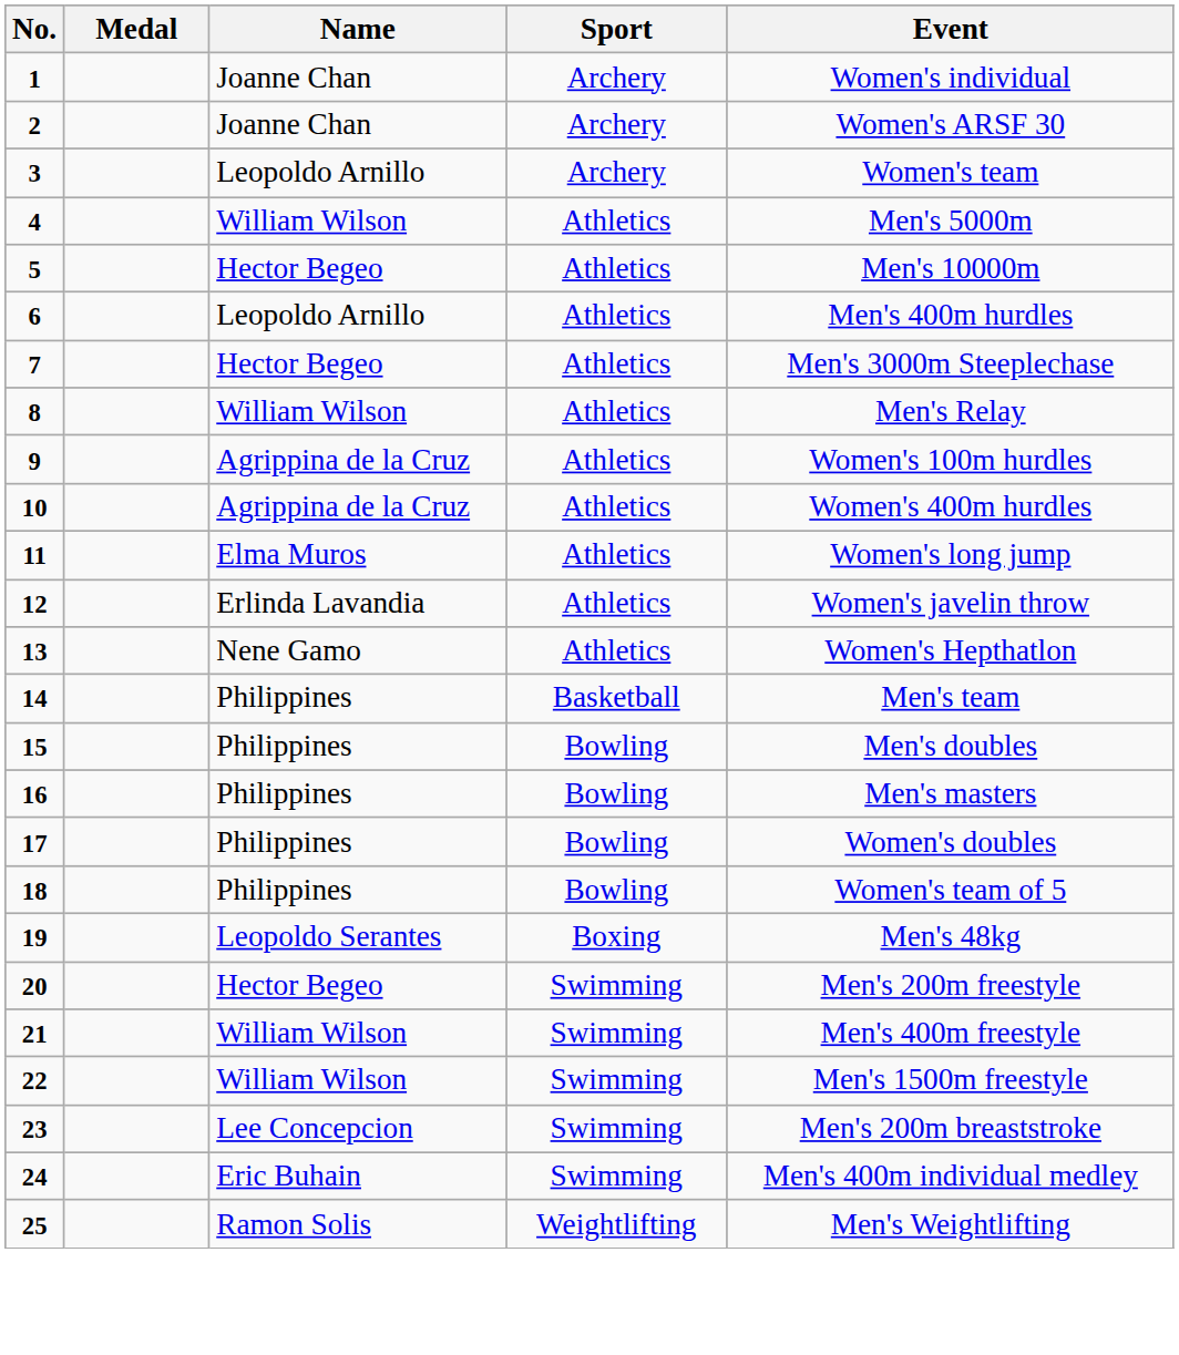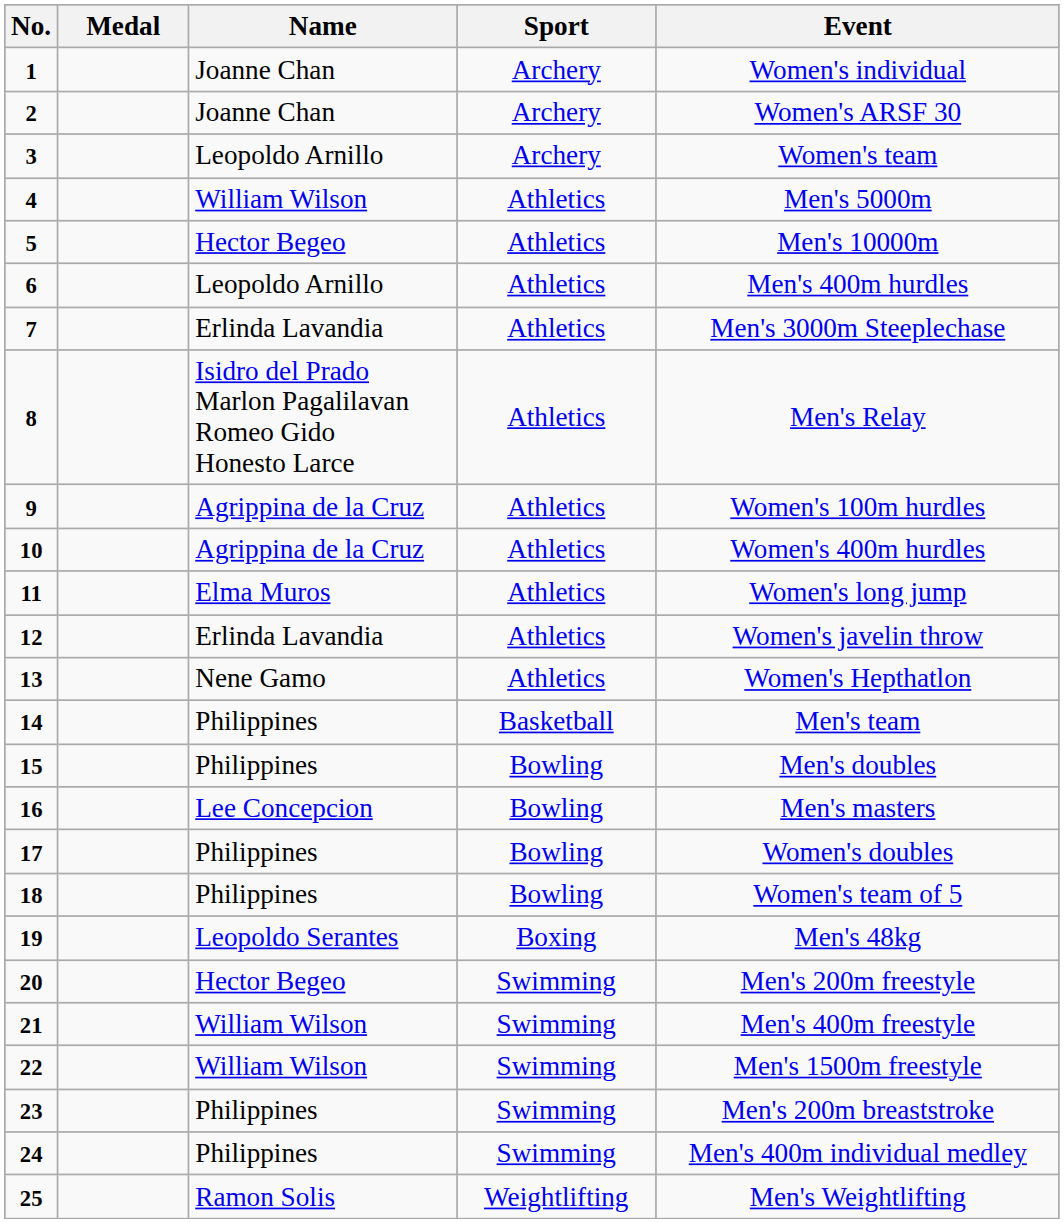 <table class="wikitable" style="font-size:100%; text-align:center;">
 <tr>
 <th width="10">No.</th>
 <th width="70">Medal</th>
 <th width="150">Name</th>
 <th width="110">Sport</th>
 <th width="230">Event</th>
 </tr>
 <tr>
 <td><small><strong>1</strong></small></td>
 <td></td>
 <td align=left>Joanne Chan</td>
 <td> <a href='#'>Archery</a></td>
 <td><a href='#'>Women's individual</a></td>
 </tr>
 <tr>
 <td><small><strong>2</strong></small></td>
 <td></td>
 <td align=left>Joanne Chan</td>
 <td> <a href='#'>Archery</a></td>
 <td><a href='#'>Women's ARSF 30</a></td>
 </tr>
 <tr>
 <td><small><strong>3</strong></small></td>
 <td></td>
 <td align=left>Leopoldo Arnillo</td>
 <td> <a href='#'>Archery</a></td>
 <td><a href='#'>Women's team</a></td>
 </tr>
 <tr>
 <td><small><strong>4</strong></small></td>
 <td></td>
 <td align=left><a href='#'>William Wilson</a></td>
 <td> <a href='#'>Athletics</a></td>
 <td><a href='#'>Men's 5000m</a></td>
 </tr>
 <tr>
 <td><small><strong>5</strong></small></td>
 <td></td>
 <td align=left><a href='#'>Hector Begeo</a></td>
 <td> <a href='#'>Athletics</a></td>
 <td><a href='#'>Men's 10000m</a></td>
 </tr>
 <tr>
 <td><small><strong>6</strong></small></td>
 <td></td>
 <td align=left>Leopoldo Arnillo</td>
 <td> <a href='#'>Athletics</a></td>
 <td><a href='#'>Men's 400m hurdles</a></td>
 </tr>
 <tr>
 <td><small><strong>7</strong></small></td>
 <td></td>
-<td align=left><a href='#'>Hector Begeo</a></td>
+<td align=left>Erlinda Lavandia</td>
 <td> <a href='#'>Athletics</a></td>
 <td><a href='#'>Men's 3000m Steeplechase</a></td>
 </tr>
 <tr>
 <td><small><strong>8</strong></small></td>
 <td></td>
-<td align=left><a href='#'>William Wilson</a></td>
+<td align=left><a href='#'>Isidro del Prado</a><br>Marlon Pagalilavan<br>Romeo Gido<br>Honesto Larce</td>
 <td> <a href='#'>Athletics</a></td>
 <td><a href='#'>Men's  Relay</a></td>
 </tr>
 <tr>
 <td><small><strong>9</strong></small></td>
 <td></td>
 <td align=left><a href='#'>Agrippina de la Cruz</a></td>
 <td> <a href='#'>Athletics</a></td>
 <td><a href='#'>Women's 100m hurdles</a></td>
 </tr>
 <tr>
 <td><small><strong>10</strong></small></td>
 <td></td>
 <td align=left><a href='#'>Agrippina de la Cruz</a></td>
 <td> <a href='#'>Athletics</a></td>
 <td><a href='#'>Women's 400m hurdles</a></td>
 </tr>
 <tr>
 <td><small><strong>11</strong></small></td>
 <td></td>
 <td align=left><a href='#'>Elma Muros</a></td>
 <td> <a href='#'>Athletics</a></td>
 <td><a href='#'>Women's long jump</a></td>
 </tr>
 <tr>
 <td><small><strong>12</strong></small></td>
 <td></td>
 <td align=left>Erlinda Lavandia</td>
 <td> <a href='#'>Athletics</a></td>
 <td><a href='#'>Women's javelin throw</a></td>
 </tr>
 <tr>
 <td><small><strong>13</strong></small></td>
 <td></td>
 <td align=left>Nene Gamo</td>
 <td> <a href='#'>Athletics</a></td>
 <td><a href='#'>Women's Hepthatlon</a></td>
 </tr>
 <tr>
 <td><small><strong>14</strong></small></td>
 <td></td>
 <td align=left>Philippines</td>
 <td> <a href='#'>Basketball</a></td>
 <td><a href='#'>Men's team</a></td>
 </tr>
 <tr>
 <td><small><strong>15</strong></small></td>
 <td></td>
 <td align=left>Philippines</td>
 <td> <a href='#'>Bowling</a></td>
 <td><a href='#'>Men's doubles</a></td>
 </tr>
 <tr>
 <td><small><strong>16</strong></small></td>
 <td></td>
-<td align=left>Philippines</td>
+<td align=left><a href='#'>Lee Concepcion</a></td>
 <td> <a href='#'>Bowling</a></td>
 <td><a href='#'>Men's masters</a></td>
 </tr>
 <tr>
 <td><small><strong>17</strong></small></td>
 <td></td>
 <td align=left>Philippines</td>
 <td> <a href='#'>Bowling</a></td>
 <td><a href='#'>Women's doubles</a></td>
 </tr>
 <tr>
 <td><small><strong>18</strong></small></td>
 <td></td>
 <td align=left>Philippines</td>
 <td> <a href='#'>Bowling</a></td>
 <td><a href='#'>Women's team of 5</a></td>
 </tr>
 <tr>
 <td><small><strong>19</strong></small></td>
 <td></td>
 <td align=left><a href='#'>Leopoldo Serantes</a></td>
 <td> <a href='#'>Boxing</a></td>
 <td><a href='#'>Men's 48kg</a></td>
 </tr>
 <tr>
 <td><small><strong>20</strong></small></td>
 <td></td>
 <td align=left><a href='#'>Hector Begeo</a></td>
 <td> <a href='#'>Swimming</a></td>
 <td><a href='#'>Men's 200m freestyle</a></td>
 </tr>
 <tr>
 <td><small><strong>21</strong></small></td>
 <td></td>
 <td align=left><a href='#'>William Wilson</a></td>
 <td> <a href='#'>Swimming</a></td>
 <td><a href='#'>Men's 400m freestyle</a></td>
 </tr>
 <tr>
 <td><small><strong>22</strong></small></td>
 <td></td>
 <td align=left><a href='#'>William Wilson</a></td>
 <td> <a href='#'>Swimming</a></td>
 <td><a href='#'>Men's 1500m freestyle</a></td>
 </tr>
 <tr>
 <td><small><strong>23</strong></small></td>
 <td></td>
-<td align=left><a href='#'>Lee Concepcion</a></td>
+<td align=left>Philippines</td>
 <td> <a href='#'>Swimming</a></td>
 <td><a href='#'>Men's 200m breaststroke</a></td>
 </tr>
 <tr>
 <td><small><strong>24</strong></small></td>
 <td></td>
-<td align=left><a href='#'>Eric Buhain</a></td>
+<td align=left>Philippines</td>
 <td> <a href='#'>Swimming</a></td>
 <td><a href='#'>Men's 400m individual medley</a></td>
 </tr>
 <tr>
 <td><small><strong>25</strong></small></td>
 <td></td>
 <td align=left><a href='#'>Ramon Solis</a></td>
 <td> <a href='#'>Weightlifting</a></td>
 <td><a href='#'>Men's Weightlifting</a></td>
 </tr>
 </table>
